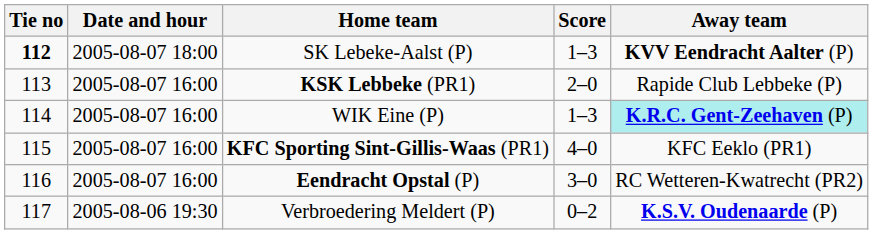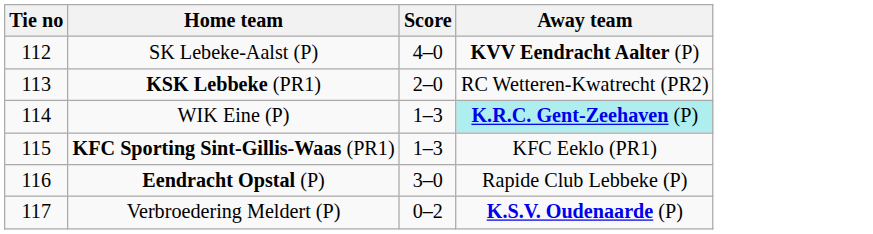 <table class="wikitable" style="text-align: center">
 <tr>
 <th>Tie no</th>
-<th>Date and hour</th>
 <th>Home team</th>
 <th>Score</th>
 <th>Away team</th>
 </tr>
 <tr>
-<td><strong>112</strong></td>
-<td>2005-08-07 18:00</td>
+<td>112</td>
 <td>SK Lebeke-Aalst (P)</td>
-<td>1–3</td>
+<td>4–0</td>
 <td><strong>KVV Eendracht Aalter</strong> (P)</td>
 </tr>
 <tr>
 <td>113</td>
-<td>2005-08-07 16:00</td>
 <td><strong>KSK Lebbeke</strong> (PR1)</td>
 <td>2–0</td>
-<td>Rapide Club Lebbeke (P)</td>
+<td>RC Wetteren-Kwatrecht (PR2)</td>
 </tr>
 <tr>
 <td>114</td>
-<td>2005-08-07 16:00</td>
 <td>WIK Eine (P)</td>
 <td>1–3</td>
 <td style="background: paleturquoise;"><strong><a href='#'>K.R.C. Gent-Zeehaven</a></strong> (P)</td>
 </tr>
 <tr>
 <td>115</td>
-<td>2005-08-07 16:00</td>
 <td><strong>KFC Sporting Sint-Gillis-Waas</strong> (PR1)</td>
-<td>4–0</td>
+<td>1–3</td>
 <td>KFC Eeklo (PR1)</td>
 </tr>
 <tr>
 <td>116</td>
-<td>2005-08-07 16:00</td>
 <td><strong>Eendracht Opstal</strong> (P)</td>
 <td>3–0</td>
-<td>RC Wetteren-Kwatrecht (PR2)</td>
+<td>Rapide Club Lebbeke (P)</td>
 </tr>
 <tr>
 <td>117</td>
-<td>2005-08-06 19:30</td>
 <td>Verbroedering Meldert (P)</td>
 <td>0–2</td>
 <td><strong><a href='#'>K.S.V. Oudenaarde</a></strong> (P)</td>
 </tr>
 </table>
